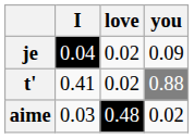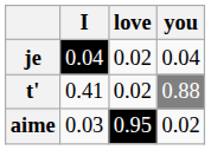 <table class="wikitable">
 <tr>
 <th></th>
 <th>I</th>
 <th>love</th>
 <th>you</th>
 </tr>
 <tr>
 <th>je</th>
 <td style="background-color:black; color:white;">0.04</td>
 <td>0.02</td>
-<td>0.09</td>
+<td>0.04</td>
 </tr>
 <tr>
 <th>t'</th>
 <td>0.41</td>
 <td>0.02</td>
 <td style="background-color:grey ; color:white;">0.88</td>
 </tr>
 <tr>
 <th>aime</th>
 <td>0.03</td>
-<td style="background-color:black; color:white;">0.48</td>
+<td style="background-color:black; color:white;">0.95</td>
 <td>0.02</td>
 </tr>
 </table>
